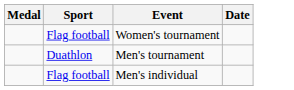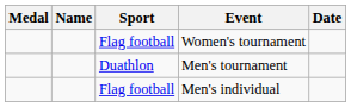 <table class="wikitable sortable" style="font-size: 95%;">
 <tr>
 <th>Medal</th>
+<th>Name</th>
 <th>Sport</th>
 <th>Event</th>
 <th>Date</th>
 </tr>
 <tr>
+<td></td>
 <td></td>
 <td><a href='#'>Flag football</a></td>
 <td>Women's tournament</td>
 <td></td>
 </tr>
 <tr>
 <td></td>
+<td></td>
 <td><a href='#'>Duathlon</a></td>
 <td>Men's tournament</td>
 <td></td>
 </tr>
 <tr>
 <td></td>
+<td></td>
 <td><a href='#'>Flag football</a></td>
 <td>Men's individual</td>
 <td></td>
 </tr>
 </table>
